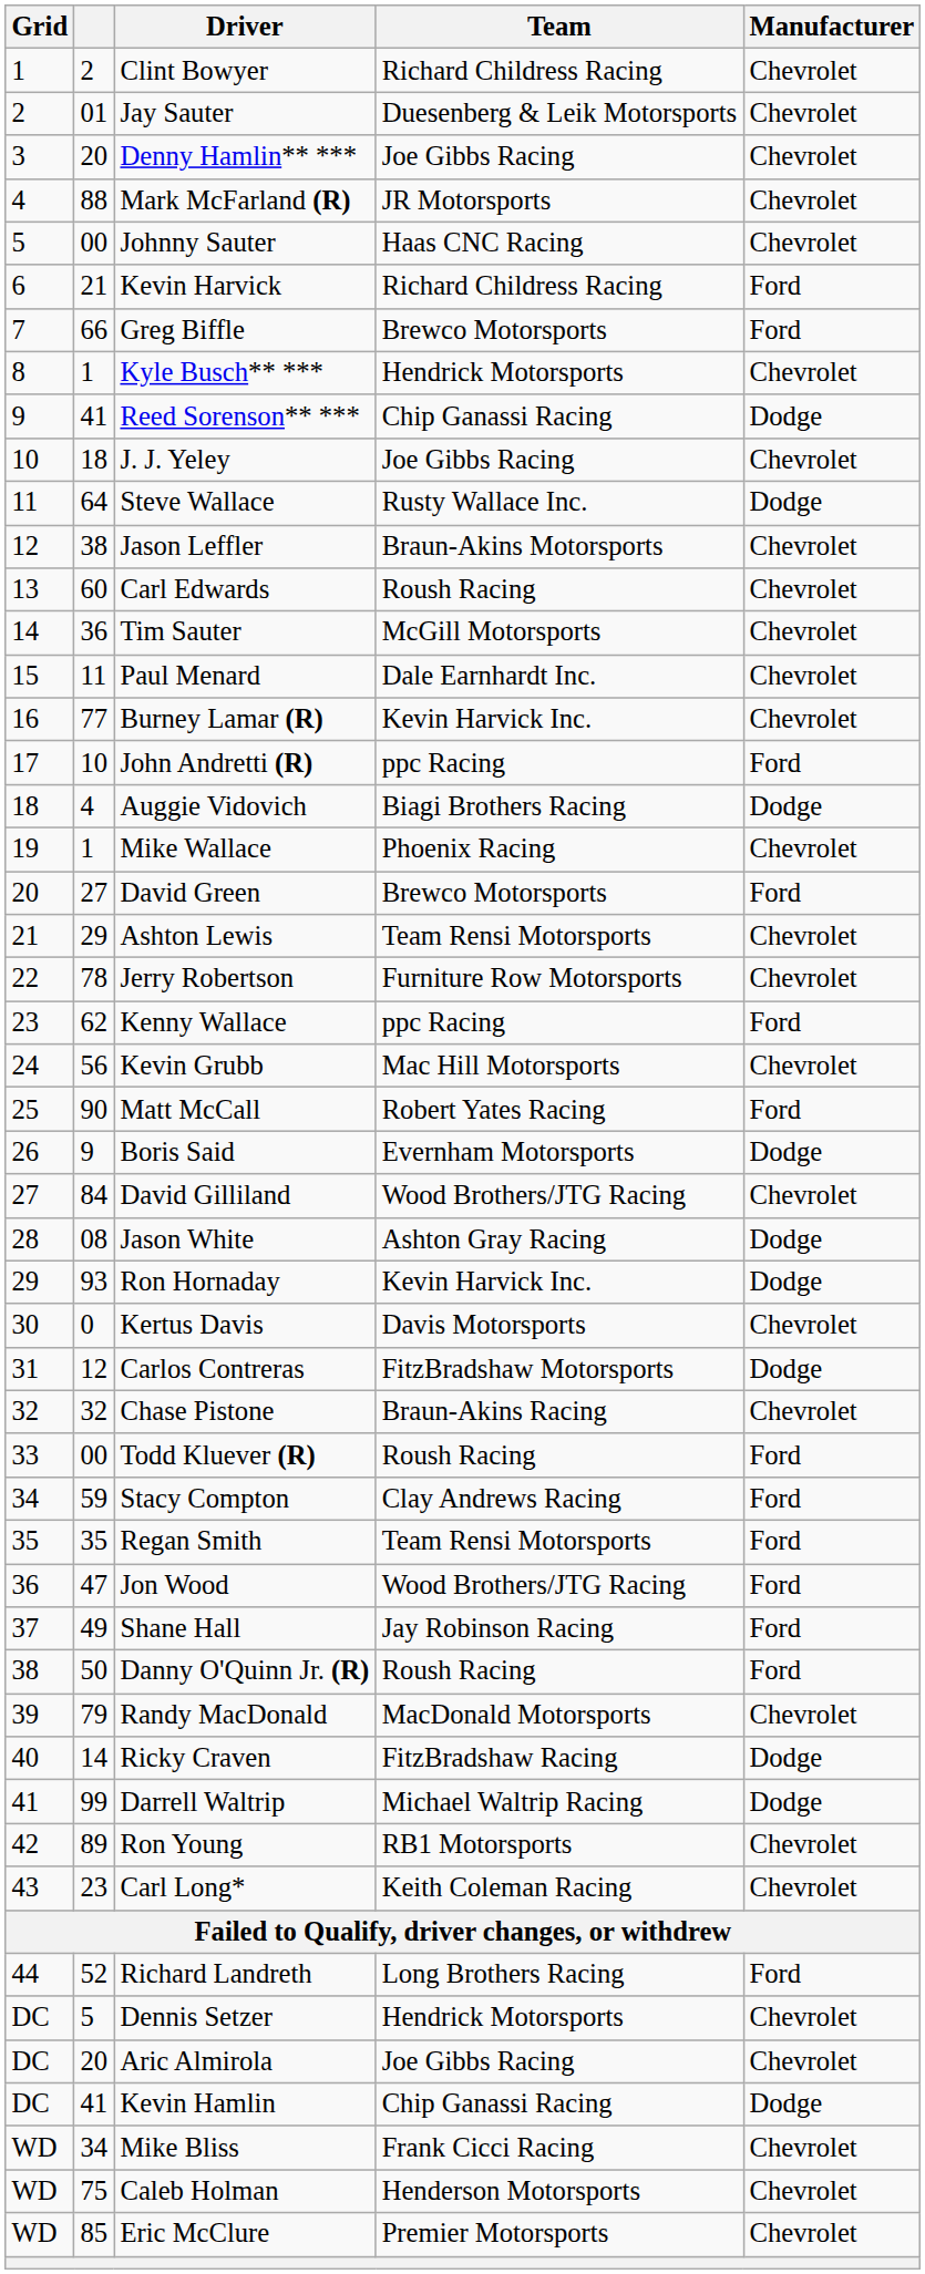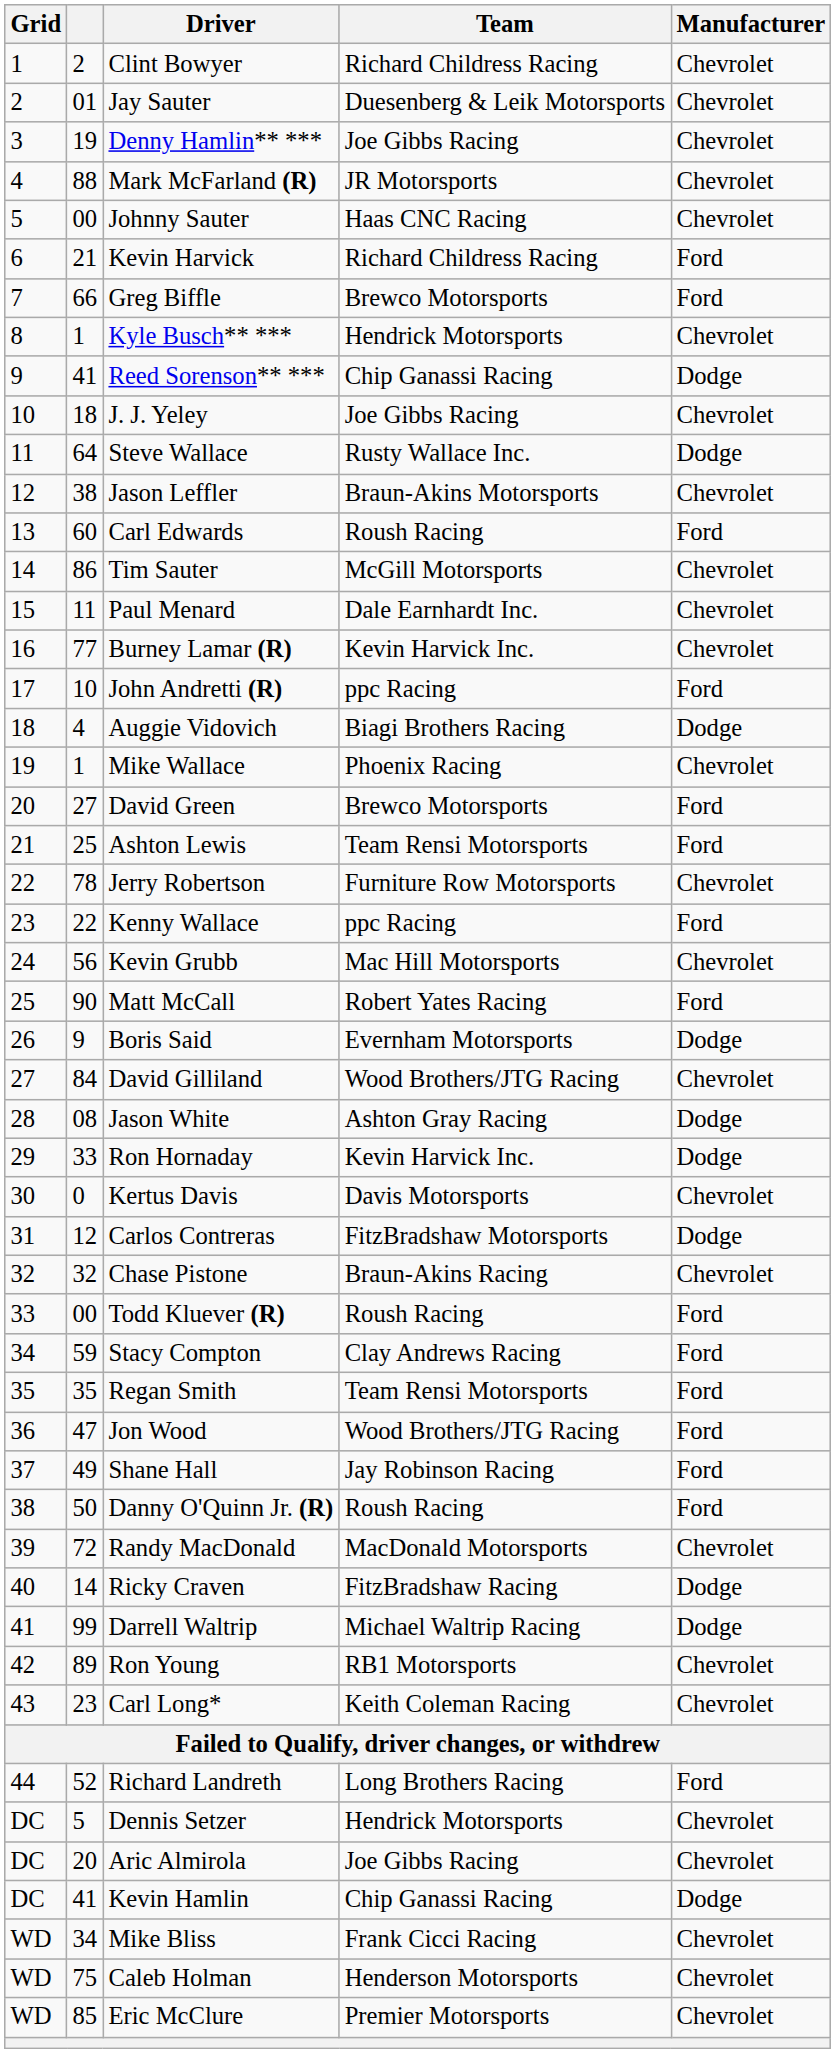 <table class="wikitable">
 <tr>
 <th>Grid</th>
 <th></th>
 <th>Driver</th>
 <th>Team</th>
 <th>Manufacturer</th>
 </tr>
 <tr>
 <td>1</td>
 <td>2</td>
 <td>Clint Bowyer</td>
 <td>Richard Childress Racing</td>
 <td>Chevrolet</td>
 </tr>
 <tr>
 <td>2</td>
 <td>01</td>
 <td>Jay Sauter</td>
 <td>Duesenberg & Leik Motorsports</td>
 <td>Chevrolet</td>
 </tr>
 <tr>
 <td>3</td>
-<td>20</td>
+<td>19</td>
 <td><a href='#'>Denny Hamlin</a>** ***</td>
 <td>Joe Gibbs Racing</td>
 <td>Chevrolet</td>
 </tr>
 <tr>
 <td>4</td>
 <td>88</td>
 <td>Mark McFarland <strong>(R)</strong></td>
 <td>JR Motorsports</td>
 <td>Chevrolet</td>
 </tr>
 <tr>
 <td>5</td>
 <td>00</td>
 <td>Johnny Sauter</td>
 <td>Haas CNC Racing</td>
 <td>Chevrolet</td>
 </tr>
 <tr>
 <td>6</td>
 <td>21</td>
 <td>Kevin Harvick</td>
 <td>Richard Childress Racing</td>
 <td>Ford</td>
 </tr>
 <tr>
 <td>7</td>
 <td>66</td>
 <td>Greg Biffle</td>
 <td>Brewco Motorsports</td>
 <td>Ford</td>
 </tr>
 <tr>
 <td>8</td>
 <td>1</td>
 <td><a href='#'>Kyle Busch</a>** ***</td>
 <td>Hendrick Motorsports</td>
 <td>Chevrolet</td>
 </tr>
 <tr>
 <td>9</td>
 <td>41</td>
 <td><a href='#'>Reed Sorenson</a>** ***</td>
 <td>Chip Ganassi Racing</td>
 <td>Dodge</td>
 </tr>
 <tr>
 <td>10</td>
 <td>18</td>
 <td>J. J. Yeley</td>
 <td>Joe Gibbs Racing</td>
 <td>Chevrolet</td>
 </tr>
 <tr>
 <td>11</td>
 <td>64</td>
 <td>Steve Wallace</td>
 <td>Rusty Wallace Inc.</td>
 <td>Dodge</td>
 </tr>
 <tr>
 <td>12</td>
 <td>38</td>
 <td>Jason Leffler</td>
 <td>Braun-Akins Motorsports</td>
 <td>Chevrolet</td>
 </tr>
 <tr>
 <td>13</td>
 <td>60</td>
 <td>Carl Edwards</td>
 <td>Roush Racing</td>
-<td>Chevrolet</td>
+<td>Ford</td>
 </tr>
 <tr>
 <td>14</td>
-<td>36</td>
+<td>86</td>
 <td>Tim Sauter</td>
 <td>McGill Motorsports</td>
 <td>Chevrolet</td>
 </tr>
 <tr>
 <td>15</td>
 <td>11</td>
 <td>Paul Menard</td>
 <td>Dale Earnhardt Inc.</td>
 <td>Chevrolet</td>
 </tr>
 <tr>
 <td>16</td>
 <td>77</td>
 <td>Burney Lamar <strong>(R)</strong></td>
 <td>Kevin Harvick Inc.</td>
 <td>Chevrolet</td>
 </tr>
 <tr>
 <td>17</td>
 <td>10</td>
 <td>John Andretti <strong>(R)</strong></td>
 <td>ppc Racing</td>
 <td>Ford</td>
 </tr>
 <tr>
 <td>18</td>
 <td>4</td>
 <td>Auggie Vidovich</td>
 <td>Biagi Brothers Racing</td>
 <td>Dodge</td>
 </tr>
 <tr>
 <td>19</td>
 <td>1</td>
 <td>Mike Wallace</td>
 <td>Phoenix Racing</td>
 <td>Chevrolet</td>
 </tr>
 <tr>
 <td>20</td>
 <td>27</td>
 <td>David Green</td>
 <td>Brewco Motorsports</td>
 <td>Ford</td>
 </tr>
 <tr>
 <td>21</td>
-<td>29</td>
+<td>25</td>
 <td>Ashton Lewis</td>
 <td>Team Rensi Motorsports</td>
-<td>Chevrolet</td>
+<td>Ford</td>
 </tr>
 <tr>
 <td>22</td>
 <td>78</td>
 <td>Jerry Robertson</td>
 <td>Furniture Row Motorsports</td>
 <td>Chevrolet</td>
 </tr>
 <tr>
 <td>23</td>
-<td>62</td>
+<td>22</td>
 <td>Kenny Wallace</td>
 <td>ppc Racing</td>
 <td>Ford</td>
 </tr>
 <tr>
 <td>24</td>
 <td>56</td>
 <td>Kevin Grubb</td>
 <td>Mac Hill Motorsports</td>
 <td>Chevrolet</td>
 </tr>
 <tr>
 <td>25</td>
 <td>90</td>
 <td>Matt McCall</td>
 <td>Robert Yates Racing</td>
 <td>Ford</td>
 </tr>
 <tr>
 <td>26</td>
 <td>9</td>
 <td>Boris Said</td>
 <td>Evernham Motorsports</td>
 <td>Dodge</td>
 </tr>
 <tr>
 <td>27</td>
 <td>84</td>
 <td>David Gilliland</td>
 <td>Wood Brothers/JTG Racing</td>
 <td>Chevrolet</td>
 </tr>
 <tr>
 <td>28</td>
 <td>08</td>
 <td>Jason White</td>
 <td>Ashton Gray Racing</td>
 <td>Dodge</td>
 </tr>
 <tr>
 <td>29</td>
-<td>93</td>
+<td>33</td>
 <td>Ron Hornaday</td>
 <td>Kevin Harvick Inc.</td>
 <td>Dodge</td>
 </tr>
 <tr>
 <td>30</td>
 <td>0</td>
 <td>Kertus Davis</td>
 <td>Davis Motorsports</td>
 <td>Chevrolet</td>
 </tr>
 <tr>
 <td>31</td>
 <td>12</td>
 <td>Carlos Contreras</td>
 <td>FitzBradshaw Motorsports</td>
 <td>Dodge</td>
 </tr>
 <tr>
 <td>32</td>
 <td>32</td>
 <td>Chase Pistone</td>
 <td>Braun-Akins Racing</td>
 <td>Chevrolet</td>
 </tr>
 <tr>
 <td>33</td>
 <td>00</td>
 <td>Todd Kluever <strong>(R)</strong></td>
 <td>Roush Racing</td>
 <td>Ford</td>
 </tr>
 <tr>
 <td>34</td>
 <td>59</td>
 <td>Stacy Compton</td>
 <td>Clay Andrews Racing</td>
 <td>Ford</td>
 </tr>
 <tr>
 <td>35</td>
 <td>35</td>
 <td>Regan Smith</td>
 <td>Team Rensi Motorsports</td>
 <td>Ford</td>
 </tr>
 <tr>
 <td>36</td>
 <td>47</td>
 <td>Jon Wood</td>
 <td>Wood Brothers/JTG Racing</td>
 <td>Ford</td>
 </tr>
 <tr>
 <td>37</td>
 <td>49</td>
 <td>Shane Hall</td>
 <td>Jay Robinson Racing</td>
 <td>Ford</td>
 </tr>
 <tr>
 <td>38</td>
 <td>50</td>
 <td>Danny O'Quinn Jr. <strong>(R)</strong></td>
 <td>Roush Racing</td>
 <td>Ford</td>
 </tr>
 <tr>
 <td>39</td>
-<td>79</td>
+<td>72</td>
 <td>Randy MacDonald</td>
 <td>MacDonald Motorsports</td>
 <td>Chevrolet</td>
 </tr>
 <tr>
 <td>40</td>
 <td>14</td>
 <td>Ricky Craven</td>
 <td>FitzBradshaw Racing</td>
 <td>Dodge</td>
 </tr>
 <tr>
 <td>41</td>
 <td>99</td>
 <td>Darrell Waltrip</td>
 <td>Michael Waltrip Racing</td>
 <td>Dodge</td>
 </tr>
 <tr>
 <td>42</td>
 <td>89</td>
 <td>Ron Young</td>
 <td>RB1 Motorsports</td>
 <td>Chevrolet</td>
 </tr>
 <tr>
 <td>43</td>
 <td>23</td>
 <td>Carl Long*</td>
 <td>Keith Coleman Racing</td>
 <td>Chevrolet</td>
 </tr>
 <tr>
 <th colspan="5"><strong>Failed to Qualify, driver changes, or withdrew</strong></th>
 </tr>
 <tr>
 <td>44</td>
 <td>52</td>
 <td>Richard Landreth</td>
 <td>Long Brothers Racing</td>
 <td>Ford</td>
 </tr>
 <tr>
 <td>DC</td>
 <td>5</td>
 <td>Dennis Setzer</td>
 <td>Hendrick Motorsports</td>
 <td>Chevrolet</td>
 </tr>
 <tr>
 <td>DC</td>
 <td>20</td>
 <td>Aric Almirola</td>
 <td>Joe Gibbs Racing</td>
 <td>Chevrolet</td>
 </tr>
 <tr>
 <td>DC</td>
 <td>41</td>
 <td>Kevin Hamlin</td>
 <td>Chip Ganassi Racing</td>
 <td>Dodge</td>
 </tr>
 <tr>
 <td>WD</td>
 <td>34</td>
 <td>Mike Bliss</td>
 <td>Frank Cicci Racing</td>
 <td>Chevrolet</td>
 </tr>
 <tr>
 <td>WD</td>
 <td>75</td>
 <td>Caleb Holman</td>
 <td>Henderson Motorsports</td>
 <td>Chevrolet</td>
 </tr>
 <tr>
 <td>WD</td>
 <td>85</td>
 <td>Eric McClure</td>
 <td>Premier Motorsports</td>
 <td>Chevrolet</td>
 </tr>
 <tr>
 <th colspan="5"></th>
 </tr>
 </table>
